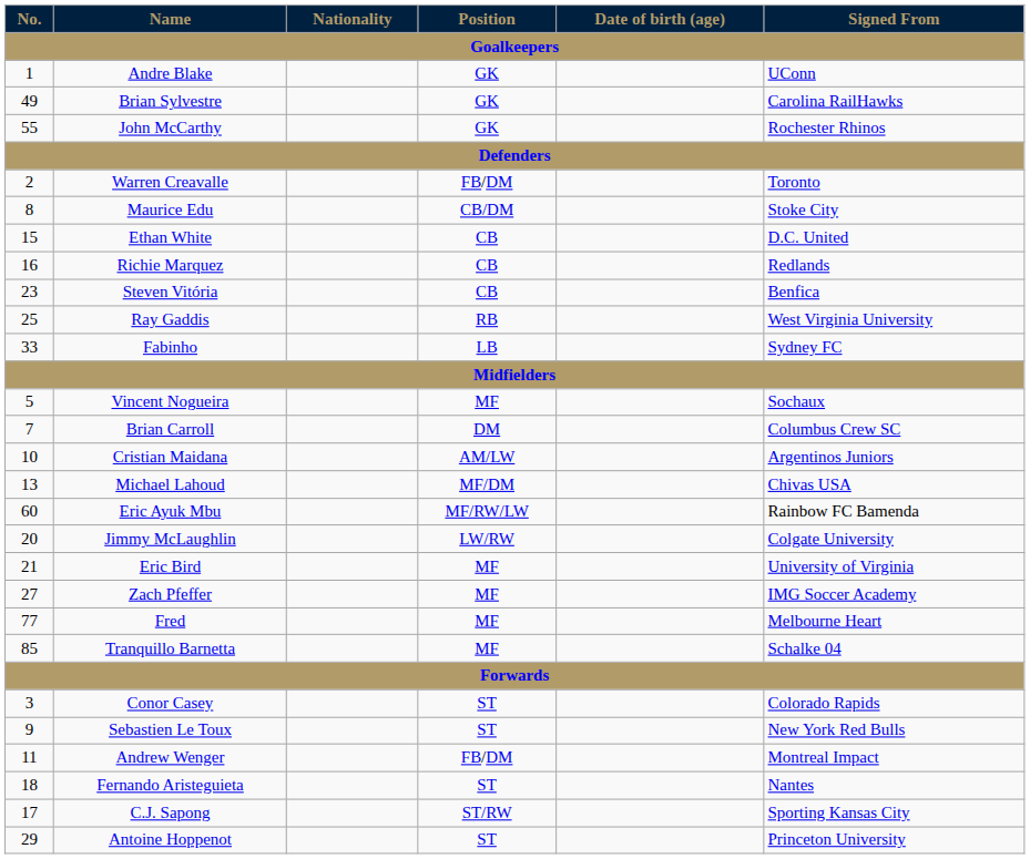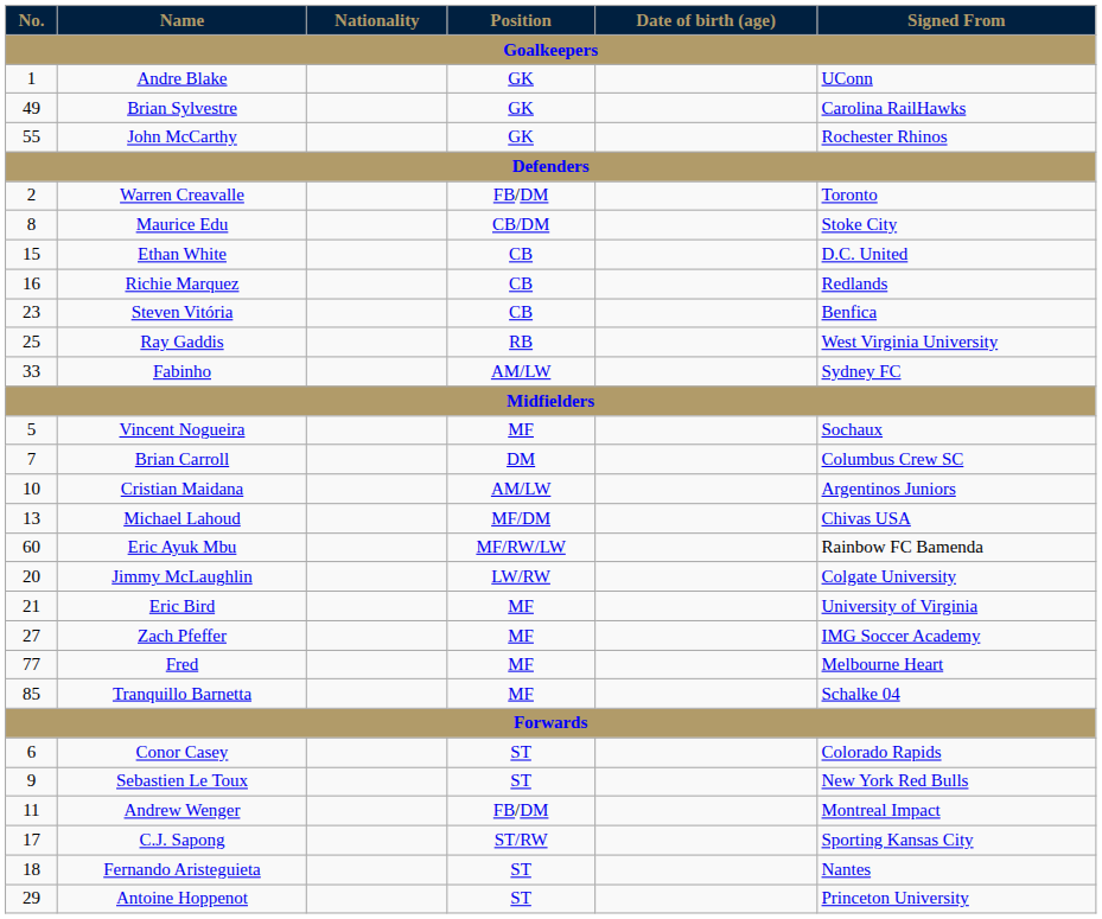 <table class="wikitable"  style="text-align:center; font-size:90%; width:70%;">
 <tr>
 <th style="background:#002040; color:#B19B69;" scope="col">No.</th>
 <th style="background:#002040; color:#B19B69; text-align:center;">Name</th>
 <th style="background:#002040; color:#B19B69; text-align:center;">Nationality</th>
 <th style="background:#002040; color:#B19B69; text-align:center;">Position</th>
 <th style="background:#002040; color:#B19B69; text-align:center;">Date of birth (age)</th>
 <th style="background:#002040; color:#B19B69; text-align:center;">Signed From</th>
 </tr>
 <tr>
 <th colspan="6"  style="background:#B19B69; color:blue; text-align:center;">Goalkeepers</th>
 </tr>
 <tr>
 <td>1</td>
 <td><a href='#'>Andre Blake</a></td>
 <td></td>
 <td><a href='#'>GK</a></td>
 <td></td>
 <td align="left"> <a href='#'>UConn</a></td>
 </tr>
 <tr>
 <td>49</td>
 <td><a href='#'>Brian Sylvestre</a></td>
 <td></td>
 <td><a href='#'>GK</a></td>
 <td></td>
 <td align="left"> <a href='#'>Carolina RailHawks</a></td>
 </tr>
 <tr>
 <td>55</td>
 <td><a href='#'>John McCarthy</a></td>
 <td></td>
 <td><a href='#'>GK</a></td>
 <td></td>
 <td align="left"> <a href='#'>Rochester Rhinos</a></td>
 </tr>
 <tr>
 <th colspan="6"  style="background:#B19B69; color:blue; text-align:center;">Defenders</th>
 </tr>
 <tr>
 <td>2</td>
 <td><a href='#'>Warren Creavalle</a></td>
 <td></td>
 <td><a href='#'>FB</a>/<a href='#'>DM</a></td>
 <td></td>
 <td align="left"> <a href='#'>Toronto</a></td>
 </tr>
 <tr>
 <td>8</td>
 <td><a href='#'>Maurice Edu</a></td>
 <td></td>
 <td><a href='#'>CB/DM</a></td>
 <td></td>
 <td align="left"> <a href='#'>Stoke City</a></td>
 </tr>
 <tr>
 <td>15</td>
 <td><a href='#'>Ethan White</a></td>
 <td></td>
 <td><a href='#'>CB</a></td>
 <td></td>
 <td align="left"> <a href='#'>D.C. United</a></td>
 </tr>
 <tr>
 <td>16</td>
 <td><a href='#'>Richie Marquez</a></td>
 <td></td>
 <td><a href='#'>CB</a></td>
 <td></td>
 <td align="left"> <a href='#'>Redlands</a></td>
 </tr>
 <tr>
 <td>23</td>
 <td><a href='#'>Steven Vitória</a></td>
 <td></td>
 <td><a href='#'>CB</a></td>
 <td></td>
 <td align="left"> <a href='#'>Benfica</a></td>
 </tr>
 <tr>
 <td>25</td>
 <td><a href='#'>Ray Gaddis</a></td>
 <td></td>
 <td><a href='#'>RB</a></td>
 <td></td>
 <td align="left"> <a href='#'>West Virginia University</a></td>
 </tr>
 <tr>
 <td>33</td>
 <td><a href='#'>Fabinho</a></td>
 <td></td>
-<td><a href='#'>LB</a></td>
+<td><a href='#'>AM/LW</a></td>
 <td></td>
 <td align="left"> <a href='#'>Sydney FC</a></td>
 </tr>
 <tr>
 <th colspan="6"  style="background:#B19B69; color:blue; text-align:center;">Midfielders</th>
 </tr>
 <tr>
 <td>5</td>
 <td><a href='#'>Vincent Nogueira</a></td>
 <td></td>
 <td><a href='#'>MF</a></td>
 <td></td>
 <td align="left"> <a href='#'>Sochaux</a></td>
 </tr>
 <tr>
 <td>7</td>
 <td><a href='#'>Brian Carroll</a></td>
 <td></td>
 <td><a href='#'>DM</a></td>
 <td></td>
 <td align="left"> <a href='#'>Columbus Crew SC</a></td>
 </tr>
 <tr>
 <td>10</td>
 <td><a href='#'>Cristian Maidana</a></td>
 <td></td>
 <td><a href='#'>AM/LW</a></td>
 <td></td>
 <td align="left"> <a href='#'>Argentinos Juniors</a></td>
 </tr>
 <tr>
 <td>13</td>
 <td><a href='#'>Michael Lahoud</a></td>
 <td></td>
 <td><a href='#'>MF/DM</a></td>
 <td></td>
 <td align="left"> <a href='#'>Chivas USA</a></td>
 </tr>
 <tr>
 <td>60</td>
 <td><a href='#'>Eric Ayuk Mbu</a></td>
 <td></td>
 <td><a href='#'>MF/RW/LW</a></td>
 <td></td>
 <td align="left"> Rainbow FC Bamenda</td>
 </tr>
 <tr>
 <td>20</td>
 <td><a href='#'>Jimmy McLaughlin</a></td>
 <td></td>
 <td><a href='#'>LW/RW</a></td>
 <td></td>
 <td align="left"> <a href='#'>Colgate University</a></td>
 </tr>
 <tr>
 <td>21</td>
 <td><a href='#'>Eric Bird</a></td>
 <td></td>
 <td><a href='#'>MF</a></td>
 <td></td>
 <td align="left"> <a href='#'>University of Virginia</a></td>
 </tr>
 <tr>
 <td>27</td>
 <td><a href='#'>Zach Pfeffer</a></td>
 <td></td>
 <td><a href='#'>MF</a></td>
 <td></td>
 <td align="left"> <a href='#'>IMG Soccer Academy</a></td>
 </tr>
 <tr>
 <td>77</td>
 <td><a href='#'>Fred</a></td>
 <td></td>
 <td><a href='#'>MF</a></td>
 <td></td>
 <td align="left"> <a href='#'>Melbourne Heart</a></td>
 </tr>
 <tr>
 <td>85</td>
 <td><a href='#'>Tranquillo Barnetta</a></td>
 <td></td>
 <td><a href='#'>MF</a></td>
 <td></td>
 <td align="left"> <a href='#'>Schalke 04</a></td>
 </tr>
 <tr>
 <th colspan="6"  style="background:#B19B69; color:blue; text-align:center;">Forwards</th>
 </tr>
 <tr>
-<td>3</td>
+<td>6</td>
 <td><a href='#'>Conor Casey</a></td>
 <td></td>
 <td><a href='#'>ST</a></td>
 <td></td>
 <td align="left"> <a href='#'>Colorado Rapids</a></td>
 </tr>
 <tr>
 <td>9</td>
 <td><a href='#'>Sebastien Le Toux</a></td>
 <td></td>
 <td><a href='#'>ST</a></td>
 <td></td>
 <td align="left"> <a href='#'>New York Red Bulls</a></td>
 </tr>
 <tr>
 <td>11</td>
 <td><a href='#'>Andrew Wenger</a></td>
 <td></td>
 <td><a href='#'>FB</a>/<a href='#'>DM</a></td>
 <td></td>
 <td align="left"> <a href='#'>Montreal Impact</a></td>
 </tr>
 <tr>
+<td>17</td>
+<td><a href='#'>C.J. Sapong</a></td>
+<td></td>
+<td><a href='#'>ST/RW</a></td>
+<td></td>
+<td align="left"> <a href='#'>Sporting Kansas City</a></td>
+</tr>
+<tr>
 <td>18</td>
 <td><a href='#'>Fernando Aristeguieta</a></td>
 <td></td>
 <td><a href='#'>ST</a></td>
 <td></td>
 <td align="left"> <a href='#'>Nantes</a></td>
-</tr>
-<tr>
-<td>17</td>
-<td><a href='#'>C.J. Sapong</a></td>
-<td></td>
-<td><a href='#'>ST/RW</a></td>
-<td></td>
-<td align="left"> <a href='#'>Sporting Kansas City</a></td>
 </tr>
 <tr>
 <td>29</td>
 <td><a href='#'>Antoine Hoppenot</a></td>
 <td></td>
 <td><a href='#'>ST</a></td>
 <td></td>
 <td align="left"> <a href='#'>Princeton University</a></td>
 </tr>
 </table>
